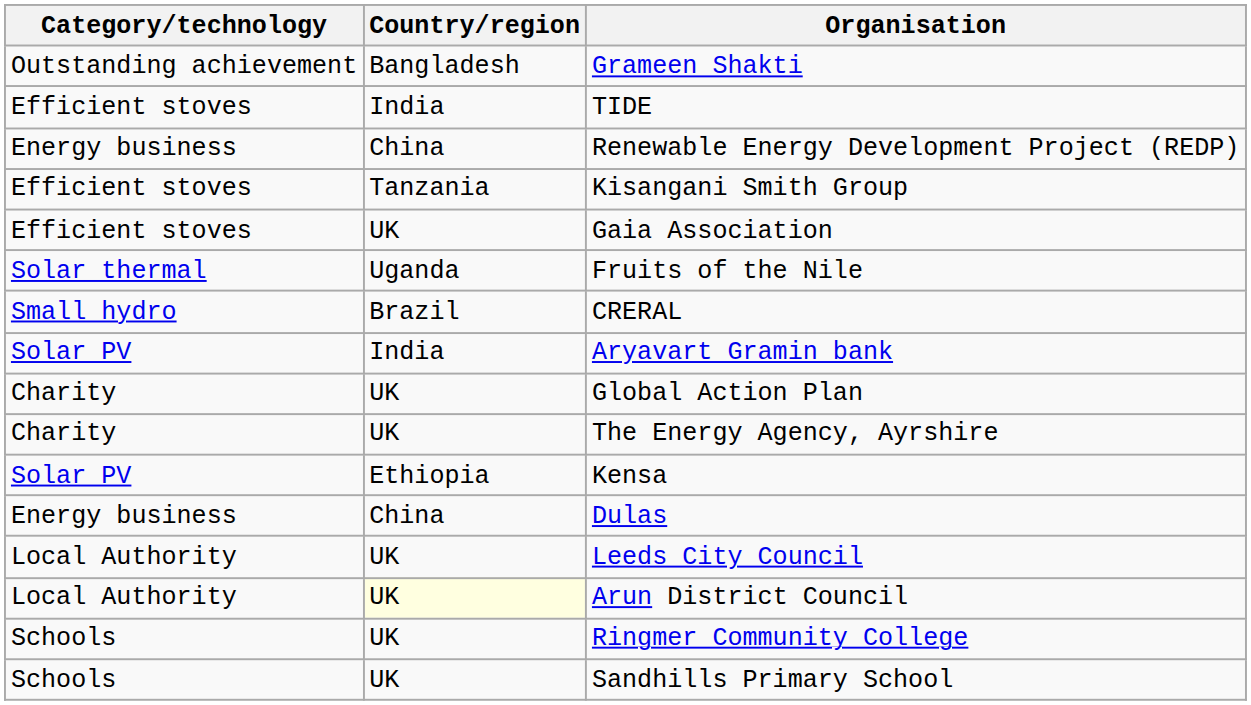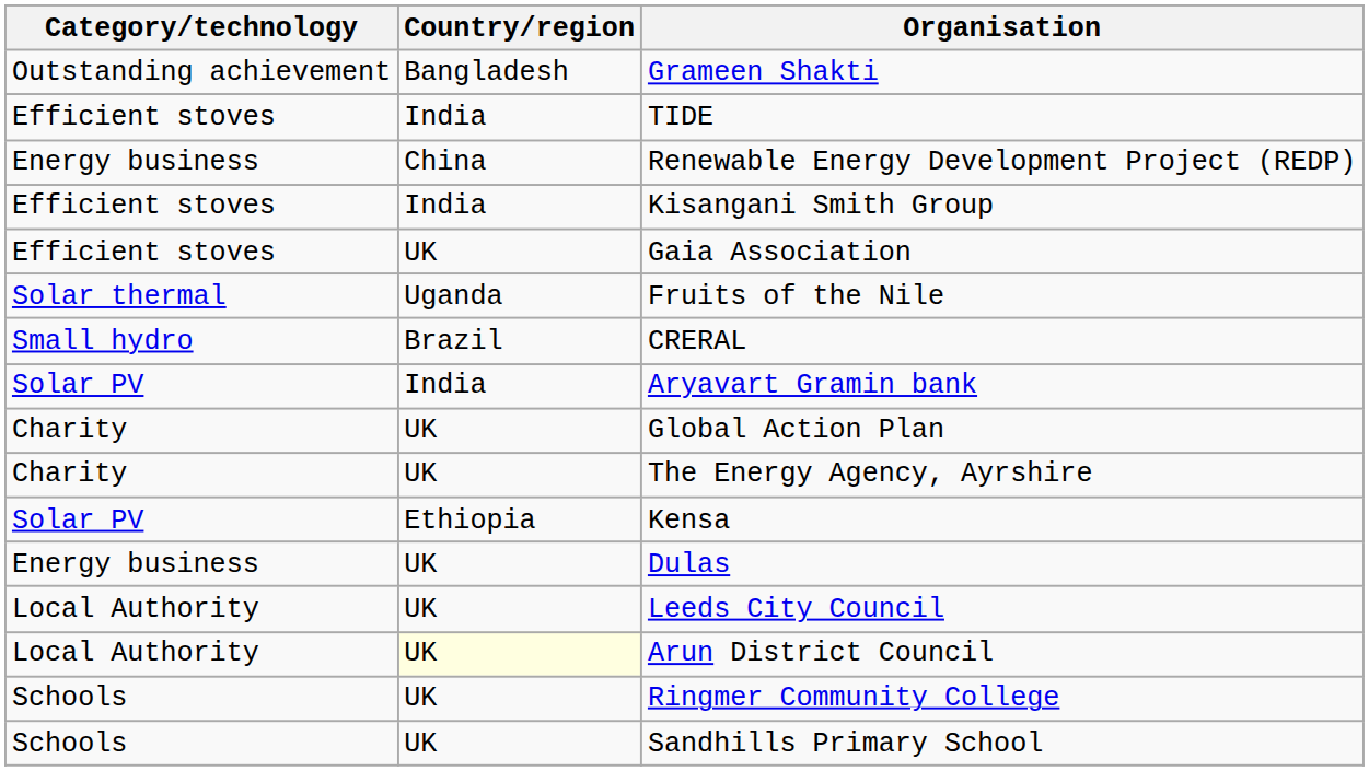 <table class="wikitable">
 <tr>
 <th>Category/technology</th>
 <th>Country/region</th>
 <th>Organisation</th>
 </tr>
 <tr>
 <td>Outstanding achievement</td>
 <td>Bangladesh</td>
 <td><a href='#'>Grameen Shakti</a></td>
 </tr>
 <tr>
 <td>Efficient stoves</td>
 <td>India</td>
 <td>TIDE</td>
 </tr>
 <tr>
 <td>Energy business</td>
 <td>China</td>
 <td>Renewable Energy Development Project (REDP)</td>
 </tr>
 <tr>
 <td>Efficient stoves</td>
-<td>Tanzania</td>
+<td>India</td>
 <td>Kisangani Smith Group</td>
 </tr>
 <tr>
 <td>Efficient stoves</td>
 <td>UK</td>
 <td>Gaia Association</td>
 </tr>
 <tr>
 <td><a href='#'>Solar thermal</a></td>
 <td>Uganda</td>
 <td>Fruits of the Nile</td>
 </tr>
 <tr>
 <td><a href='#'>Small hydro</a></td>
 <td>Brazil</td>
 <td>CRERAL</td>
 </tr>
 <tr>
 <td><a href='#'>Solar PV</a></td>
 <td>India</td>
 <td><a href='#'>Aryavart Gramin bank</a></td>
 </tr>
 <tr>
 <td>Charity</td>
 <td>UK</td>
 <td>Global Action Plan</td>
 </tr>
 <tr>
 <td>Charity</td>
 <td>UK</td>
 <td>The Energy Agency, Ayrshire</td>
 </tr>
 <tr>
 <td><a href='#'>Solar PV</a></td>
 <td>Ethiopia</td>
 <td>Kensa</td>
 </tr>
 <tr>
 <td>Energy business</td>
-<td>China</td>
+<td>UK</td>
 <td><a href='#'>Dulas</a></td>
 </tr>
 <tr>
 <td>Local Authority</td>
 <td>UK</td>
 <td><a href='#'>Leeds City Council</a></td>
 </tr>
 <tr>
 <td>Local Authority</td>
 <td style="background: lightyellow;">UK</td>
 <td><a href='#'>Arun</a> District Council</td>
 </tr>
 <tr>
 <td>Schools</td>
 <td>UK</td>
 <td><a href='#'>Ringmer Community College</a></td>
 </tr>
 <tr>
 <td>Schools</td>
 <td>UK</td>
 <td>Sandhills Primary School</td>
 </tr>
 </table>
